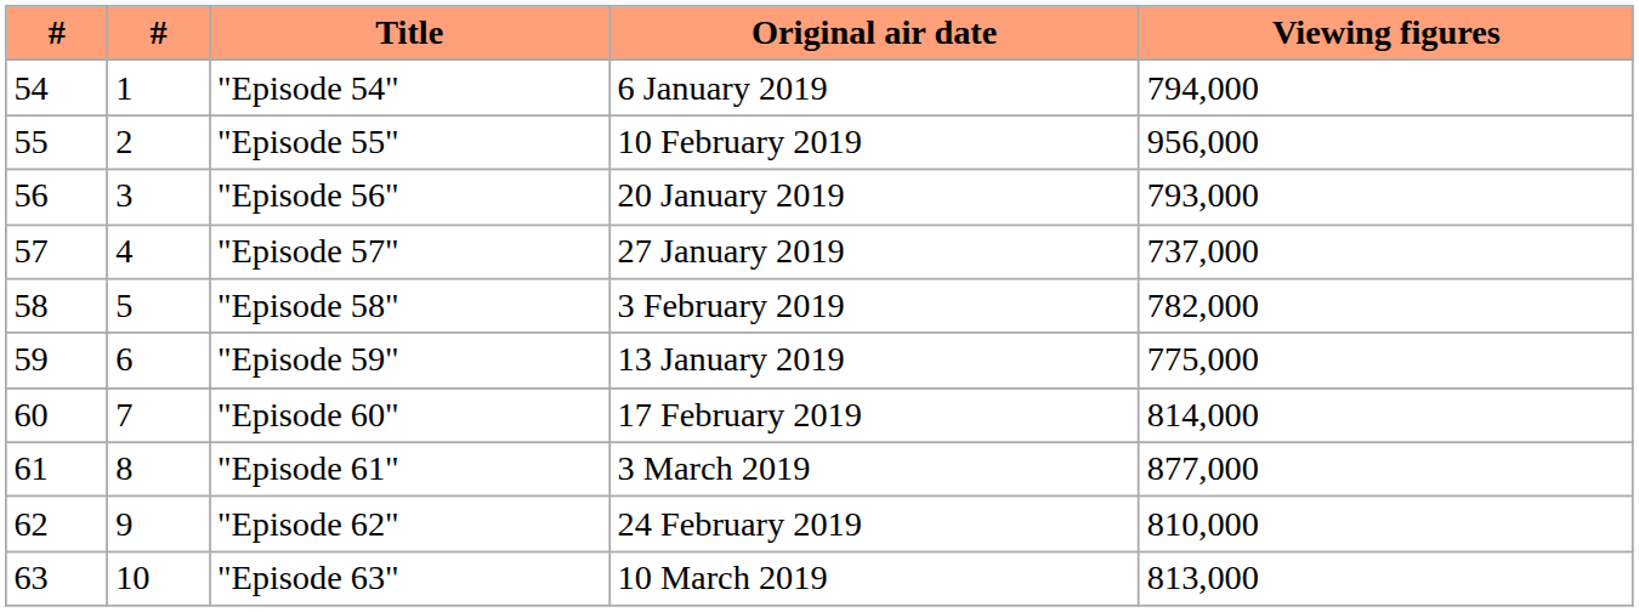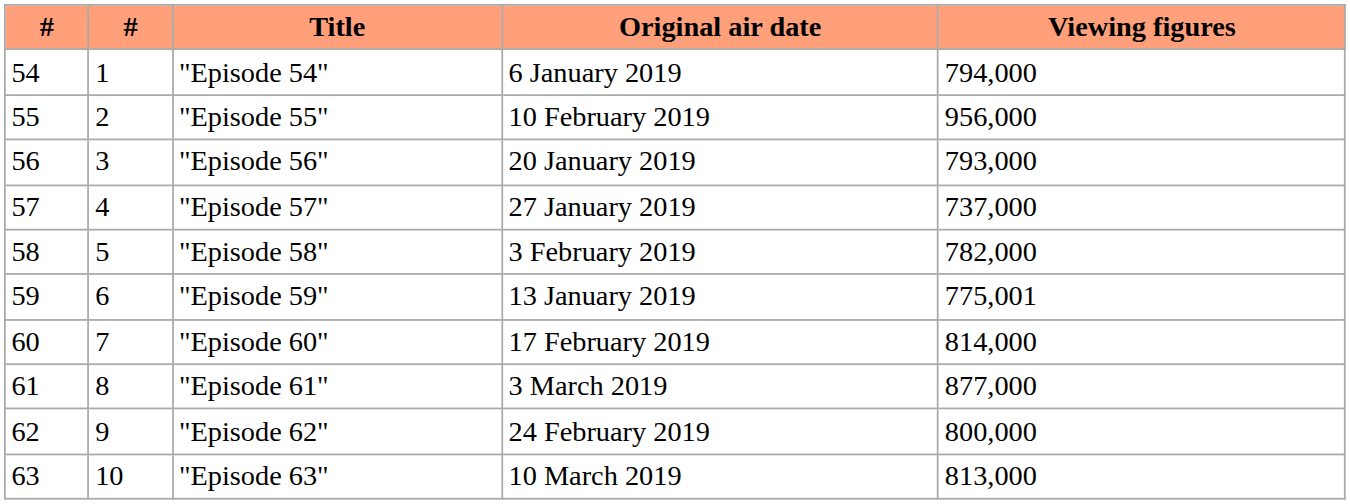 <table class="wikitable plainrowheaders" style="background:#fff;  width:60%;">
 <tr>
 <th style="background:#FFA07A; color:#000;">#</th>
 <th style="background:#FFA07A; color:#000;">#</th>
 <th style="background:#FFA07A; color:#000;">Title</th>
 <th style="background:#FFA07A; color:#000;">Original air date</th>
 <th style="background:#FFA07A; color:#000;">Viewing figures</th>
 </tr>
 <tr>
 <td>54</td>
 <td>1</td>
 <td>"Episode 54"</td>
 <td>6 January 2019</td>
 <td>794,000</td>
 </tr>
 <tr>
 <td>55</td>
 <td>2</td>
 <td>"Episode 55"</td>
 <td>10 February 2019</td>
 <td>956,000</td>
 </tr>
 <tr>
 <td>56</td>
 <td>3</td>
 <td>"Episode 56"</td>
 <td>20 January 2019</td>
 <td>793,000</td>
 </tr>
 <tr>
 <td>57</td>
 <td>4</td>
 <td>"Episode 57"</td>
 <td>27 January 2019</td>
 <td>737,000</td>
 </tr>
 <tr>
 <td>58</td>
 <td>5</td>
 <td>"Episode 58"</td>
 <td>3 February 2019</td>
 <td>782,000</td>
 </tr>
 <tr>
 <td>59</td>
 <td>6</td>
 <td>"Episode 59"</td>
 <td>13 January 2019</td>
-<td>775,000</td>
+<td>775,001</td>
 </tr>
 <tr>
 <td>60</td>
 <td>7</td>
 <td>"Episode 60"</td>
 <td>17 February 2019</td>
 <td>814,000</td>
 </tr>
 <tr>
 <td>61</td>
 <td>8</td>
 <td>"Episode 61"</td>
 <td>3 March 2019</td>
 <td>877,000</td>
 </tr>
 <tr>
 <td>62</td>
 <td>9</td>
 <td>"Episode 62"</td>
 <td>24 February 2019</td>
-<td>810,000</td>
+<td>800,000</td>
 </tr>
 <tr>
 <td>63</td>
 <td>10</td>
 <td>"Episode 63"</td>
 <td>10 March 2019</td>
 <td>813,000</td>
 </tr>
 </table>
